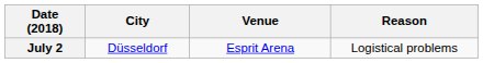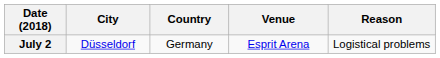 <table class="wikitable plainrowheaders" style="text-align:center;">
 <tr>
 <th scope="col" style="width:8em;">Date<br>(2018)</th>
 <th scope="col" style="width:10em;">City</th>
+<th scope="col" style="width:10em;">Country</th>
 <th scope="col" style="width:16em;">Venue</th>
 <th scope="col" style="width:16em;">Reason</th>
 </tr>
 <tr>
 <th scope="row">July 2</th>
 <td><a href='#'>Düsseldorf</a></td>
+<td>Germany</td>
 <td><a href='#'>Esprit Arena</a></td>
 <td>Logistical problems</td>
 </tr>
 </table>
